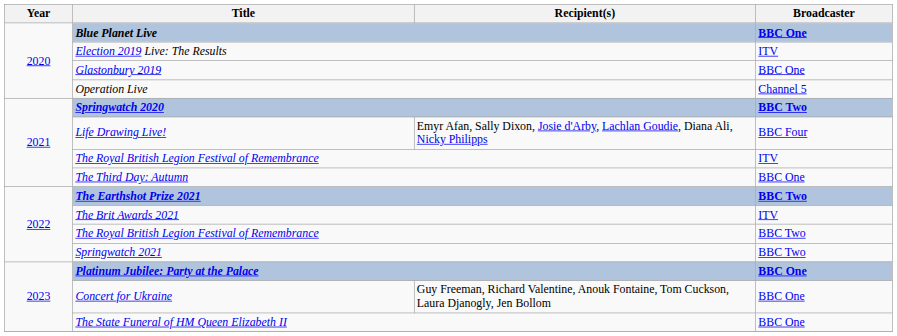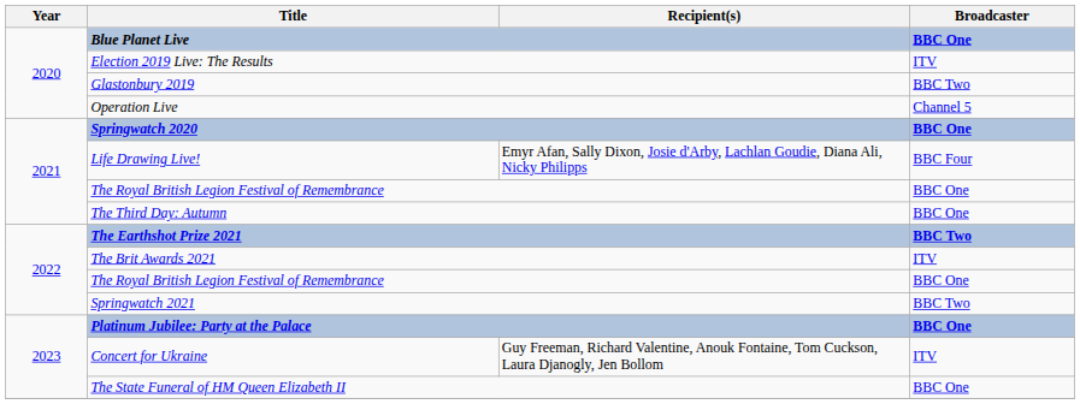 <table class="wikitable" width="95%">
 <tr>
 <th width=5%>Year</th>
 <th width=25%>Title</th>
 <th width=25%><strong>Recipient(s)</strong></th>
 <th width=10%><strong>Broadcaster</strong></th>
 </tr>
 <tr>
 <td rowspan="4" style="text-align:center;"><a href='#'>2020</a><br></td>
 <td colspan="2" style="background:#B0C4DE;"><strong><em>Blue Planet Live</em></strong></td>
 <td style="background:#B0C4DE;"><strong><a href='#'>BBC One</a></strong></td>
 </tr>
 <tr>
 <td colspan="2"><em><a href='#'>Election 2019</a> Live: The Results</em></td>
 <td><a href='#'>ITV</a></td>
 </tr>
 <tr>
 <td colspan="2"><em><a href='#'>Glastonbury 2019</a></em></td>
-<td><a href='#'>BBC One</a></td>
+<td><a href='#'>BBC Two</a></td>
 </tr>
 <tr>
 <td colspan="2"><em>Operation Live</em></td>
 <td><a href='#'>Channel 5</a></td>
 </tr>
 <tr>
 <td rowspan="4" style="text-align:center;"><a href='#'>2021</a><br></td>
 <td style="background:#B0C4DE;" colspan="2"><strong><em><a href='#'>Springwatch 2020</a></em></strong></td>
-<td style="background:#B0C4DE;"><strong><a href='#'>BBC Two</a></strong></td>
+<td style="background:#B0C4DE;"><strong><a href='#'>BBC One</a></strong></td>
 </tr>
 <tr>
 <td><em><a href='#'>Life Drawing Live!</a></em></td>
 <td>Emyr Afan, Sally Dixon, <a href='#'>Josie d'Arby</a>, <a href='#'>Lachlan Goudie</a>, Diana Ali, <a href='#'>Nicky Philipps</a></td>
 <td><a href='#'>BBC Four</a></td>
 </tr>
 <tr>
 <td colspan="2"><em><a href='#'>The Royal British Legion Festival of Remembrance</a></em></td>
-<td><a href='#'>ITV</a></td>
+<td><a href='#'>BBC One</a></td>
 </tr>
 <tr>
 <td colspan="2"><em><a href='#'>The Third Day: Autumn</a></em></td>
 <td><a href='#'>BBC One</a></td>
 </tr>
 <tr>
 <td rowspan="4" style="text-align:center;"><a href='#'>2022</a><br></td>
 <td style="background:#B0C4DE;" colspan="2"><strong><em><a href='#'>The Earthshot Prize 2021</a></em></strong></td>
 <td style="background:#B0C4DE;"><strong><a href='#'>BBC Two</a></strong></td>
 </tr>
 <tr>
 <td colspan="2"><em><a href='#'>The Brit Awards 2021</a></em></td>
 <td><a href='#'>ITV</a></td>
 </tr>
 <tr>
 <td colspan="2"><em><a href='#'>The Royal British Legion Festival of Remembrance</a></em></td>
-<td><a href='#'>BBC Two</a></td>
+<td><a href='#'>BBC One</a></td>
 </tr>
 <tr>
 <td colspan="2"><em><a href='#'>Springwatch 2021</a></em></td>
 <td><a href='#'>BBC Two</a></td>
 </tr>
 <tr>
 <td rowspan="3" style="text-align:center;"><a href='#'>2023</a><br></td>
 <td colspan="2" style="background:#B0C4DE;"><strong><em><a href='#'>Platinum Jubilee: Party at the Palace</a></em></strong></td>
 <td style="background:#B0C4DE;"><strong><a href='#'>BBC One</a></strong></td>
 </tr>
 <tr>
 <td><em><a href='#'>Concert for Ukraine</a></em></td>
 <td>Guy Freeman, Richard Valentine, Anouk Fontaine, Tom Cuckson, Laura Djanogly, Jen Bollom</td>
-<td><a href='#'>BBC One</a></td>
+<td><a href='#'>ITV</a></td>
 </tr>
 <tr>
 <td colspan="2"><em><a href='#'>The State Funeral of HM Queen Elizabeth II</a></em></td>
 <td><a href='#'>BBC One</a></td>
 </tr>
 <tr>
 </tr>
 </table>
